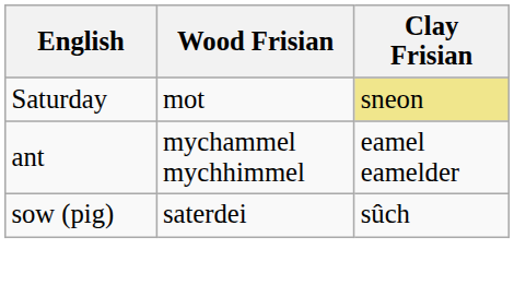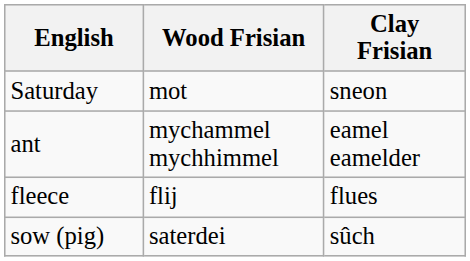 <table class="wikitable" width="300">
 <tr style="background: #efefef;">
 <th width="20%">English</th>
 <th width="20%">Wood Frisian</th>
 <th width="20%">Clay Frisian</th>
 </tr>
 <tr>
 <td style="border: 1px #aaaaaa solid;">Saturday</td>
 <td style="border: 1px #aaaaaa solid;">mot</td>
-<td style="background: khaki; border: 1px #aaaaaa solid;">sneon</td>
+<td style="border: 1px #aaaaaa solid;">sneon</td>
 </tr>
 <tr>
 <td style="border: 1px #aaaaaa solid;">ant</td>
 <td style="border: 1px #aaaaaa solid;">mychammel<br>mychhimmel</td>
 <td style="border: 1px #aaaaaa solid;">eamel<br>eamelder</td>
 </tr>
 <tr>
+<td style="border: 1px #aaaaaa solid;">fleece</td>
+<td style="border: 1px #aaaaaa solid;">flij</td>
+<td style="border: 1px #aaaaaa solid;">flues</td>
+</tr>
+<tr>
 <td style="border: 1px #aaaaaa solid;">sow (pig)</td>
 <td style="border: 1px #aaaaaa solid;">saterdei</td>
 <td style="border: 1px #aaaaaa solid;">sûch</td>
 </tr>
 </table>
